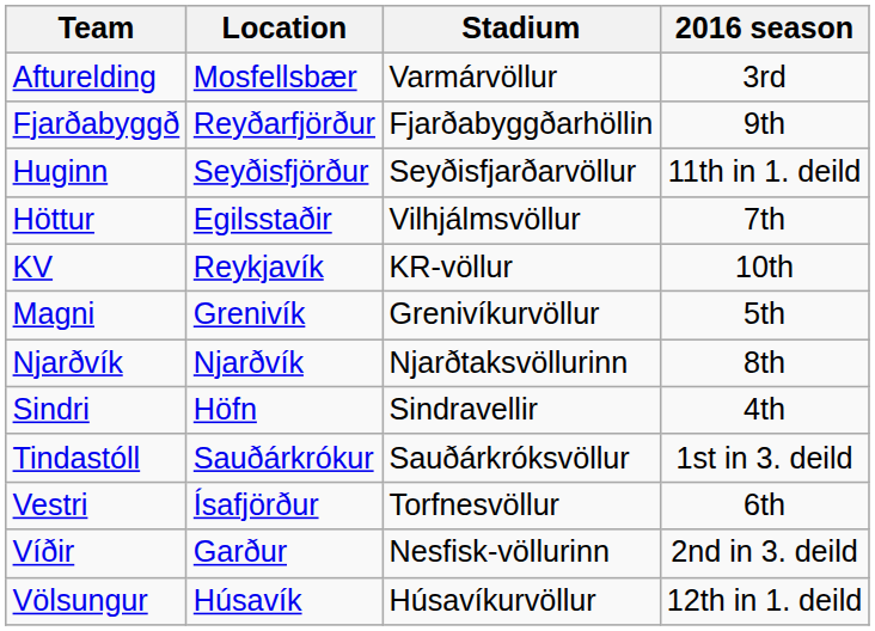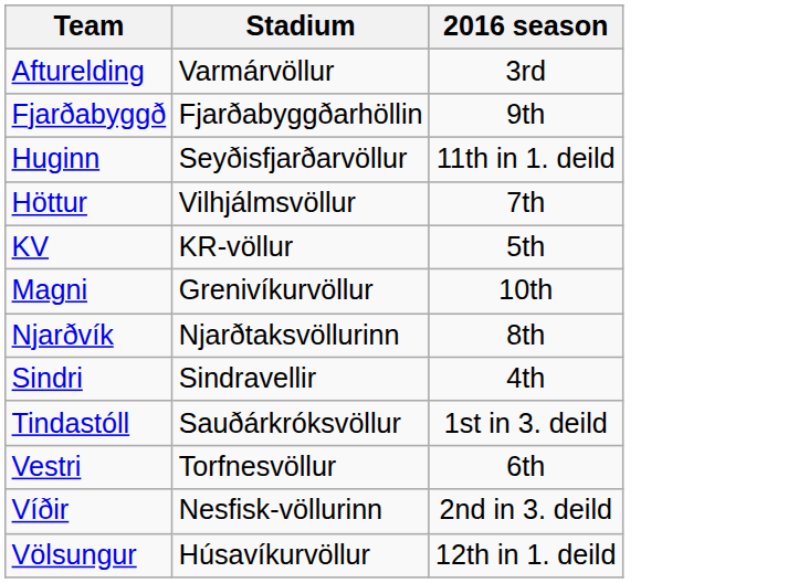 <table class="wikitable sortable">
 <tr>
 <th>Team</th>
-<th>Location</th>
 <th>Stadium</th>
 <th>2016 season</th>
 </tr>
 <tr>
 <td><a href='#'>Afturelding</a></td>
-<td><a href='#'>Mosfellsbær</a></td>
 <td>Varmárvöllur</td>
 <td align=center>3rd</td>
 </tr>
 <tr>
 <td><a href='#'>Fjarðabyggð</a></td>
-<td><a href='#'>Reyðarfjörður</a></td>
 <td>Fjarðabyggðarhöllin</td>
 <td align=center>9th</td>
 </tr>
 <tr>
 <td><a href='#'>Huginn</a></td>
-<td><a href='#'>Seyðisfjörður</a></td>
 <td>Seyðisfjarðarvöllur</td>
 <td align=center>11th in 1. deild</td>
 </tr>
 <tr>
 <td><a href='#'>Höttur</a></td>
-<td><a href='#'>Egilsstaðir</a></td>
 <td>Vilhjálmsvöllur</td>
 <td align=center>7th</td>
 </tr>
 <tr>
 <td><a href='#'>KV</a></td>
-<td><a href='#'>Reykjavík</a></td>
 <td>KR-völlur</td>
+<td align=center>5th</td>
+</tr>
+<tr>
+<td><a href='#'>Magni</a></td>
+<td>Grenivíkurvöllur</td>
 <td align=center>10th</td>
 </tr>
 <tr>
-<td><a href='#'>Magni</a></td>
-<td><a href='#'>Grenivík</a></td>
-<td>Grenivíkurvöllur</td>
-<td align=center>5th</td>
-</tr>
-<tr>
-<td><a href='#'>Njarðvík</a></td>
 <td><a href='#'>Njarðvík</a></td>
 <td>Njarðtaksvöllurinn</td>
 <td align=center>8th</td>
 </tr>
 <tr>
 <td><a href='#'>Sindri</a></td>
-<td><a href='#'>Höfn</a></td>
 <td>Sindravellir</td>
 <td align=center>4th</td>
 </tr>
 <tr>
 <td><a href='#'>Tindastóll</a></td>
-<td><a href='#'>Sauðárkrókur</a></td>
 <td>Sauðárkróksvöllur</td>
 <td align=center>1st in 3. deild</td>
 </tr>
 <tr>
 <td><a href='#'>Vestri</a></td>
-<td><a href='#'>Ísafjörður</a></td>
 <td>Torfnesvöllur</td>
 <td align=center>6th</td>
 </tr>
 <tr>
 <td><a href='#'>Víðir</a></td>
-<td><a href='#'>Garður</a></td>
 <td>Nesfisk-völlurinn</td>
 <td align=center>2nd in 3. deild</td>
 </tr>
 <tr>
 <td><a href='#'>Völsungur</a></td>
-<td><a href='#'>Húsavík</a></td>
 <td>Húsavíkurvöllur</td>
 <td align=center>12th in 1. deild</td>
 </tr>
 </table>
